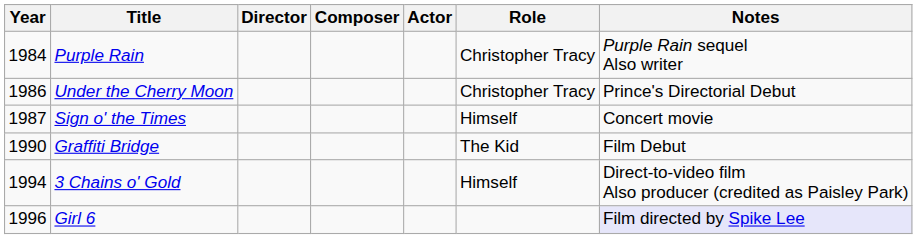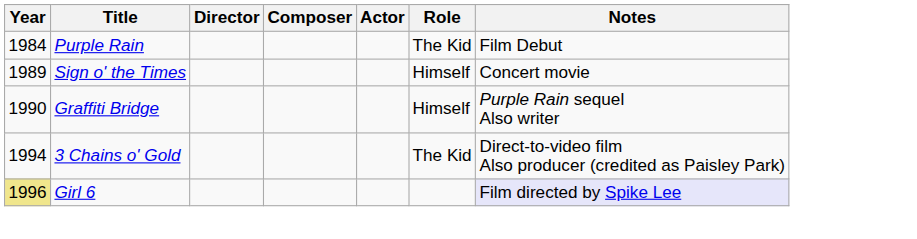 <table class="wikitable sortable">
 <tr>
 <th>Year</th>
 <th>Title</th>
 <th>Director</th>
 <th>Composer</th>
 <th>Actor</th>
 <th>Role</th>
 <th>Notes</th>
 </tr>
 <tr>
 <td align="center">1984</td>
 <td><em><a href='#'>Purple Rain</a></em></td>
 <td></td>
 <td></td>
 <td></td>
-<td>Christopher Tracy</td>
-<td><em>Purple Rain</em> sequel<br>Also writer</td>
+<td>The Kid</td>
+<td>Film Debut</td>
 </tr>
 <tr>
-<td align="center">1986</td>
-<td><em><a href='#'>Under the Cherry Moon</a></em></td>
-<td></td>
-<td></td>
-<td></td>
-<td>Christopher Tracy</td>
-<td>Prince's Directorial Debut</td>
-</tr>
-<tr>
-<td align="center">1987</td>
+<td align="center">1989</td>
 <td><em><a href='#'>Sign o' the Times</a></em></td>
 <td></td>
 <td></td>
 <td></td>
 <td>Himself</td>
 <td>Concert movie</td>
 </tr>
 <tr>
 <td align="center">1990</td>
 <td><em><a href='#'>Graffiti Bridge</a></em></td>
 <td></td>
 <td></td>
 <td></td>
-<td>The Kid</td>
-<td>Film Debut</td>
+<td>Himself</td>
+<td><em>Purple Rain</em> sequel<br>Also writer</td>
 </tr>
 <tr>
 <td align="center">1994</td>
 <td><em><a href='#'>3 Chains o' Gold</a></em></td>
 <td></td>
 <td></td>
 <td></td>
-<td>Himself</td>
+<td>The Kid</td>
 <td>Direct-to-video film<br>Also producer (credited as Paisley Park)</td>
 </tr>
 <tr>
-<td align="center">1996</td>
+<td align="center" style="background: khaki;">1996</td>
 <td><em><a href='#'>Girl 6</a></em></td>
 <td></td>
 <td></td>
 <td></td>
 <td></td>
 <td style="background: lavender;">Film directed by <a href='#'>Spike Lee</a></td>
 </tr>
 </table>
